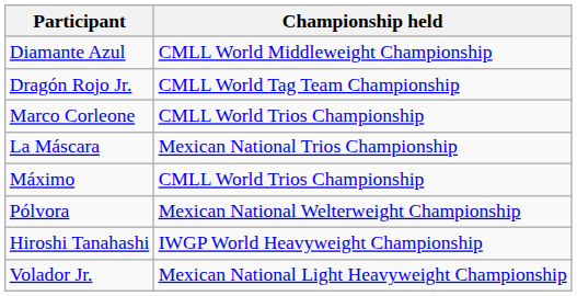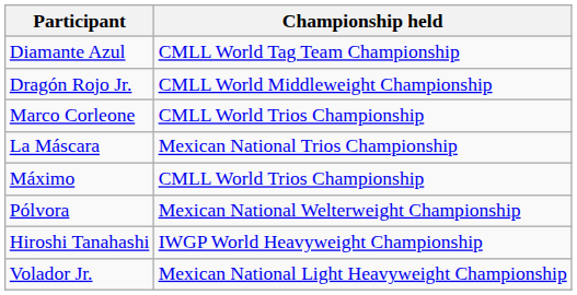 <table style="font-size: 85%" class="wikitable sortable">
 <tr>
 <th><strong>Participant</strong></th>
 <th><strong>Championship held</strong></th>
 </tr>
 <tr>
 <td><a href='#'>Diamante Azul</a></td>
-<td><a href='#'>CMLL World Middleweight Championship</a></td>
+<td><a href='#'>CMLL World Tag Team Championship</a></td>
 </tr>
 <tr>
 <td><a href='#'>Dragón Rojo Jr.</a></td>
-<td><a href='#'>CMLL World Tag Team Championship</a></td>
+<td><a href='#'>CMLL World Middleweight Championship</a></td>
 </tr>
 <tr>
 <td><a href='#'>Marco Corleone</a></td>
 <td><a href='#'>CMLL World Trios Championship</a></td>
 </tr>
 <tr>
 <td><a href='#'>La Máscara</a></td>
 <td><a href='#'>Mexican National Trios Championship</a></td>
 </tr>
 <tr>
 <td><a href='#'>Máximo</a></td>
 <td><a href='#'>CMLL World Trios Championship</a></td>
 </tr>
 <tr>
 <td><a href='#'>Pólvora</a></td>
 <td><a href='#'>Mexican National Welterweight Championship</a></td>
 </tr>
 <tr>
 <td><a href='#'>Hiroshi Tanahashi</a></td>
 <td><a href='#'>IWGP World Heavyweight Championship</a></td>
 </tr>
 <tr>
 <td><a href='#'>Volador Jr.</a></td>
 <td><a href='#'>Mexican National Light Heavyweight Championship</a></td>
 </tr>
 </table>
